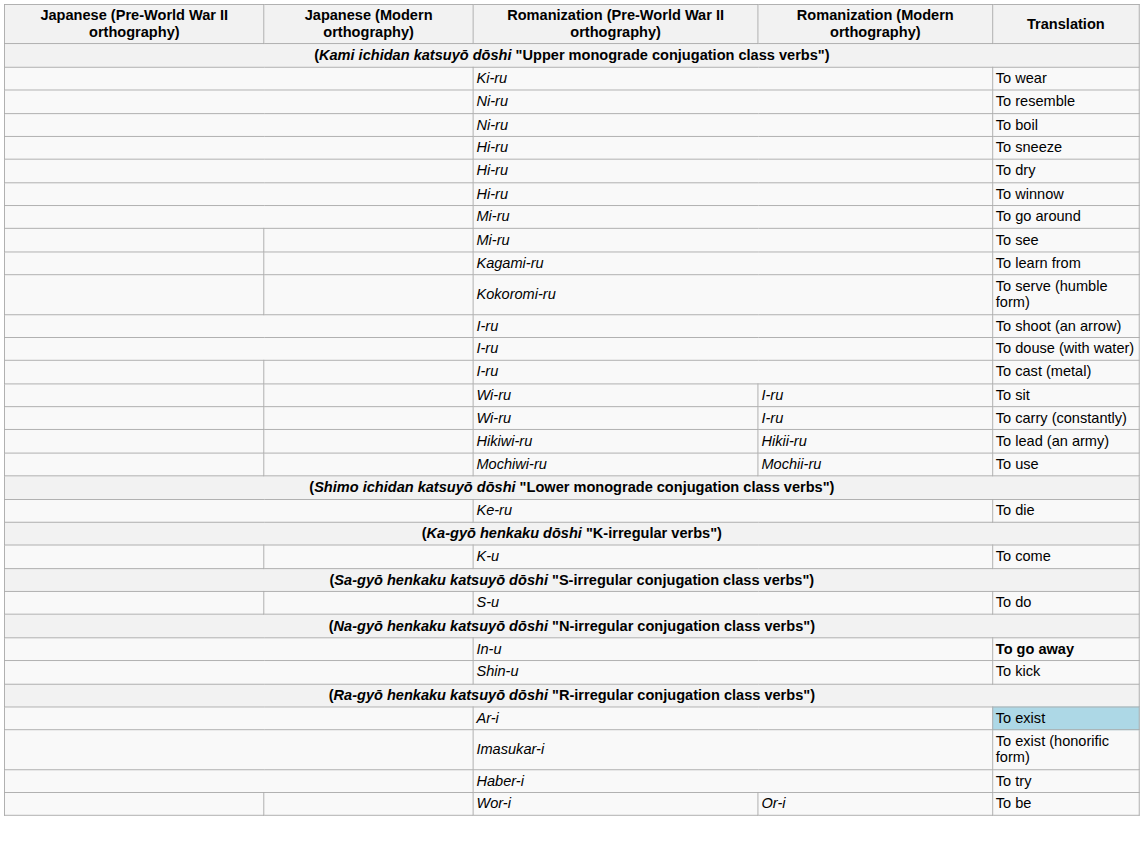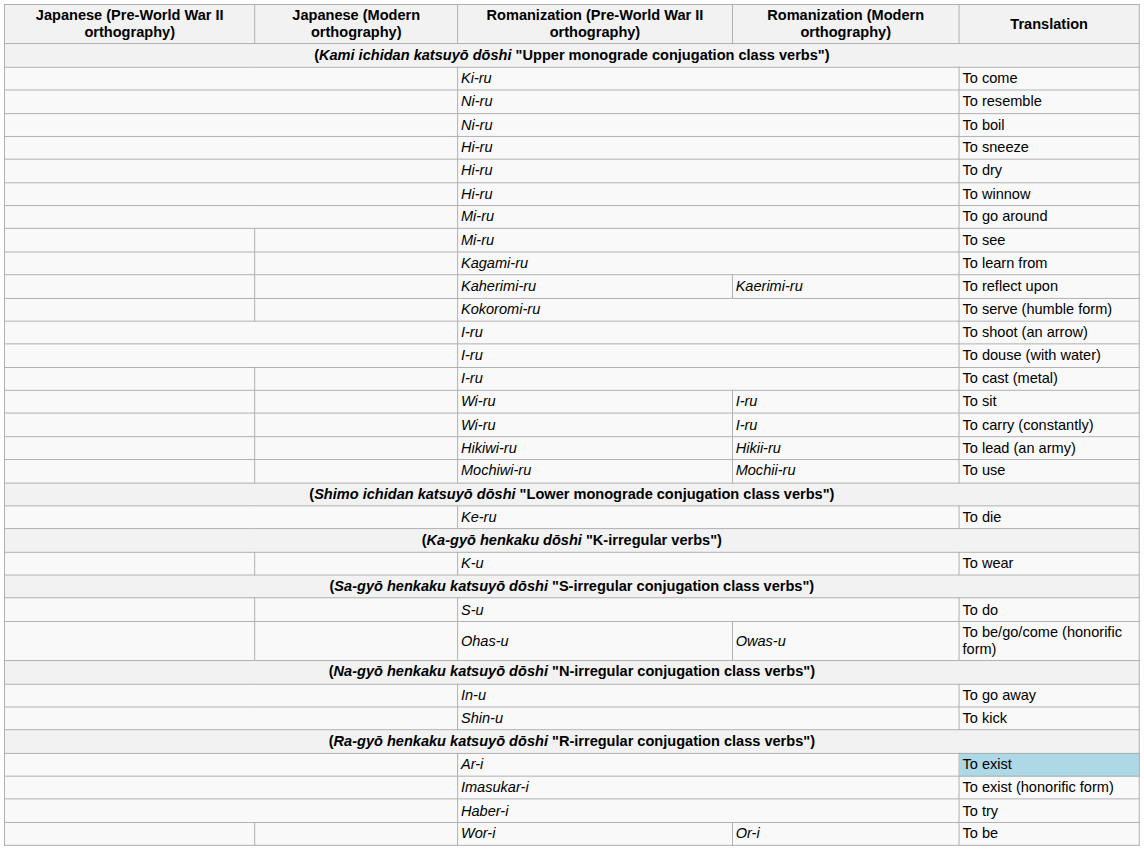 <table class="wikitable">
 <tr>
 <th>Japanese (Pre-World War II orthography)</th>
 <th>Japanese (Modern orthography)</th>
 <th>Romanization (Pre-World War II orthography)</th>
 <th>Romanization (Modern orthography)</th>
 <th>Translation</th>
 </tr>
 <tr>
 <th colspan = "5"> (<em>Kami ichidan katsuyō dōshi</em> "Upper monograde conjugation class verbs")</th>
 </tr>
 <tr>
 <td colspan="2"></td>
 <td colspan="2"><em>Ki-ru</em></td>
-<td>To wear</td>
+<td>To come</td>
 </tr>
 <tr>
 <td colspan="2"></td>
 <td colspan="2"><em>Ni-ru</em></td>
 <td>To resemble</td>
 </tr>
 <tr>
 <td colspan="2"></td>
 <td colspan="2"><em>Ni-ru</em></td>
 <td>To boil</td>
 </tr>
 <tr>
 <td colspan="2"></td>
 <td colspan="2"><em>Hi-ru</em></td>
 <td>To sneeze</td>
 </tr>
 <tr>
 <td colspan="2"></td>
 <td colspan="2"><em>Hi-ru</em></td>
 <td>To dry</td>
 </tr>
 <tr>
 <td colspan="2"></td>
 <td colspan="2"><em>Hi-ru</em></td>
 <td>To winnow</td>
 </tr>
 <tr>
 <td colspan="2"></td>
 <td colspan="2"><em>Mi-ru</em></td>
 <td>To go around</td>
 </tr>
 <tr>
 <td></td>
 <td></td>
 <td colspan="2"><em>Mi-ru</em></td>
 <td>To see</td>
 </tr>
 <tr>
 <td></td>
 <td></td>
 <td colspan="2"><em>Kagami-ru</em></td>
 <td>To learn from</td>
+</tr>
+<tr>
+<td></td>
+<td></td>
+<td><em>Kaherimi-ru</em></td>
+<td><em>Kaerimi-ru</em></td>
+<td>To reflect upon</td>
 </tr>
 <tr>
 <td></td>
 <td></td>
 <td colspan="2"><em>Kokoromi-ru</em></td>
 <td>To serve (humble form)</td>
 </tr>
 <tr>
 <td colspan="2"></td>
 <td colspan="2"><em>I-ru</em></td>
 <td>To shoot (an arrow)</td>
 </tr>
 <tr>
 <td colspan="2"></td>
 <td colspan="2"><em>I-ru</em></td>
 <td>To douse (with water)</td>
 </tr>
 <tr>
 <td></td>
 <td></td>
 <td colspan="2"><em>I-ru</em></td>
 <td>To cast (metal)</td>
 </tr>
 <tr>
 <td></td>
 <td></td>
 <td><em>Wi-ru</em></td>
 <td><em>I-ru</em></td>
 <td>To sit</td>
 </tr>
 <tr>
 <td></td>
 <td></td>
 <td><em>Wi-ru</em></td>
 <td><em>I-ru</em></td>
 <td>To carry (constantly)</td>
 </tr>
 <tr>
 <td></td>
 <td></td>
 <td><em>Hikiwi-ru</em></td>
 <td><em>Hikii-ru</em></td>
 <td>To lead (an army)</td>
 </tr>
 <tr>
 <td></td>
 <td></td>
 <td><em>Mochiwi-ru</em></td>
 <td><em>Mochii-ru</em></td>
 <td>To use</td>
 </tr>
 <tr>
 <th colspan = "5"> (<em>Shimo ichidan katsuyō dōshi</em> "Lower monograde conjugation class verbs")</th>
 </tr>
 <tr>
 <td colspan="2"></td>
 <td colspan="2"><em>Ke-ru</em></td>
 <td>To die</td>
 </tr>
 <tr>
 <th colspan = "5"> (<em>Ka-gyō henkaku dōshi</em> "K-irregular verbs")</th>
 </tr>
 <tr>
 <td></td>
 <td></td>
 <td colspan="2"><em>K-u</em></td>
-<td>To come</td>
+<td>To wear</td>
 </tr>
 <tr>
 <th colspan = "5"> (<em>Sa-gyō henkaku katsuyō dōshi</em> "S-irregular conjugation class verbs")</th>
 </tr>
 <tr>
 <td></td>
 <td></td>
 <td colspan="2"><em>S-u</em></td>
 <td>To do</td>
 </tr>
 <tr>
+<td></td>
+<td></td>
+<td><em>Ohas-u</em></td>
+<td><em>Owas-u</em></td>
+<td>To be/go/come (honorific form)</td>
+</tr>
+<tr>
 <th colspan = "5"> (<em>Na-gyō henkaku katsuyō dōshi</em> "N-irregular conjugation class verbs")</th>
 </tr>
 <tr>
 <td colspan="2"></td>
 <td colspan="2"><em>In-u</em></td>
-<td><strong>To go away</strong></td>
+<td>To go away</td>
 </tr>
 <tr>
 <td colspan="2"></td>
 <td colspan="2"><em>Shin-u</em></td>
 <td>To kick</td>
 </tr>
 <tr>
 <th colspan = "5"> (<em>Ra-gyō henkaku katsuyō dōshi</em> "R-irregular conjugation class verbs")</th>
 </tr>
 <tr>
 <td colspan="2"></td>
 <td colspan="2"><em>Ar-i</em></td>
 <td style="background: lightblue;">To exist</td>
 </tr>
 <tr>
 <td colspan="2"></td>
 <td colspan="2"><em>Imasukar-i</em></td>
 <td>To exist (honorific form)</td>
 </tr>
 <tr>
 <td colspan="2"></td>
 <td colspan="2"><em>Haber-i</em></td>
 <td>To try</td>
 </tr>
 <tr>
 <td></td>
 <td></td>
 <td><em>Wor-i</em></td>
 <td><em>Or-i</em></td>
 <td>To be</td>
 </tr>
 </table>
